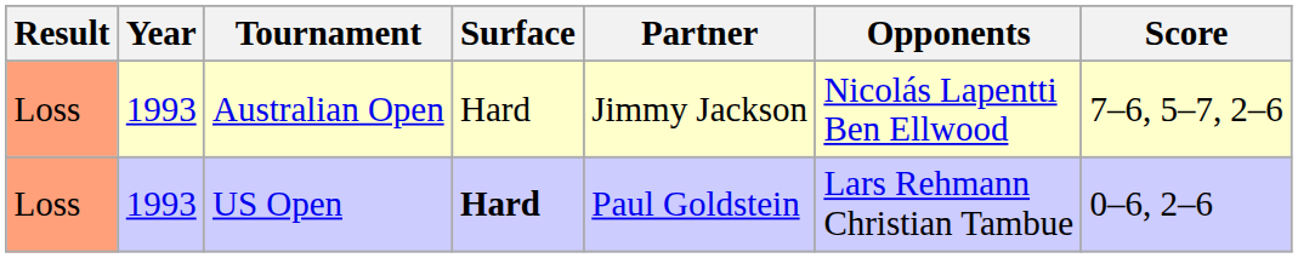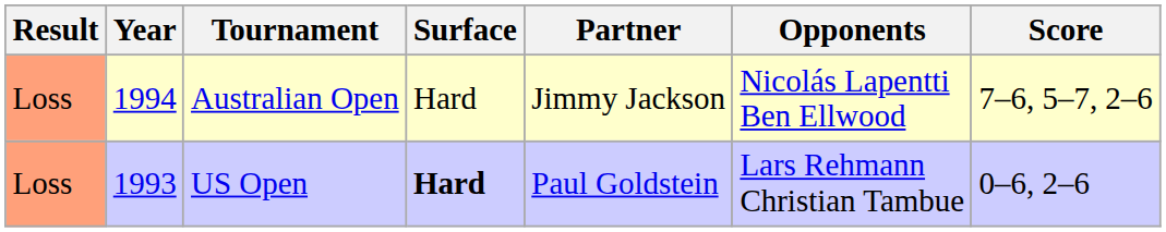 <table class="sortable wikitable">
 <tr>
 <th>Result</th>
 <th>Year</th>
 <th>Tournament</th>
 <th>Surface</th>
 <th>Partner</th>
 <th>Opponents</th>
 <th class=unsortable>Score</th>
 </tr>
 <tr bgcolor=ffffcc>
 <td bgcolor=FFA07A>Loss</td>
-<td><a href='#'>1993</a></td>
+<td><a href='#'>1994</a></td>
 <td><a href='#'>Australian Open</a></td>
 <td>Hard</td>
 <td> Jimmy Jackson</td>
 <td> <a href='#'>Nicolás Lapentti</a><br> <a href='#'>Ben Ellwood</a></td>
 <td>7–6, 5–7, 2–6</td>
 </tr>
 <tr style="background:#ccccff;">
 <td bgcolor=FFA07A>Loss</td>
 <td><a href='#'>1993</a></td>
 <td><a href='#'>US Open</a></td>
 <td><strong>Hard</strong></td>
 <td> <a href='#'>Paul Goldstein</a></td>
 <td> <a href='#'>Lars Rehmann</a><br> Christian Tambue</td>
 <td>0–6, 2–6</td>
 </tr>
 </table>
